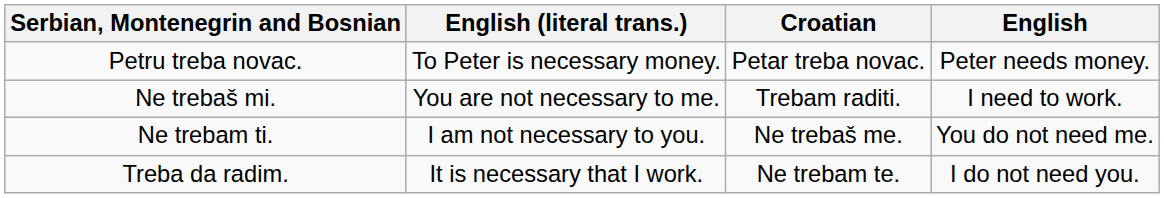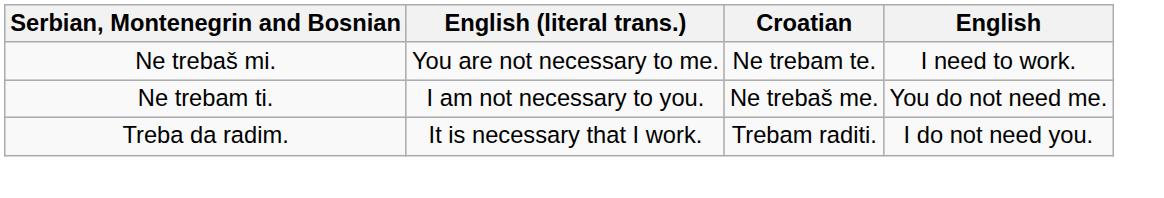 <table class="wikitable" style="text-align: center;">
 <tr>
 <th>Serbian, Montenegrin and Bosnian</th>
 <th>English (literal trans.)</th>
 <th>Croatian</th>
 <th>English</th>
 </tr>
 <tr>
-<td>Petru treba novac.</td>
-<td>To Peter is necessary money.</td>
-<td>Petar treba novac.</td>
-<td>Peter needs money.</td>
-</tr>
-<tr>
 <td>Ne trebaš mi.</td>
 <td>You are not necessary to me.</td>
-<td>Trebam raditi.</td>
+<td>Ne trebam te.</td>
 <td>I need to work.</td>
 </tr>
 <tr>
 <td>Ne trebam ti.</td>
 <td>I am not necessary to you.</td>
 <td>Ne trebaš me.</td>
 <td>You do not need me.</td>
 </tr>
 <tr>
 <td>Treba da radim.</td>
 <td>It is necessary that I work.</td>
-<td>Ne trebam te.</td>
+<td>Trebam raditi.</td>
 <td>I do not need you.</td>
 </tr>
 </table>
